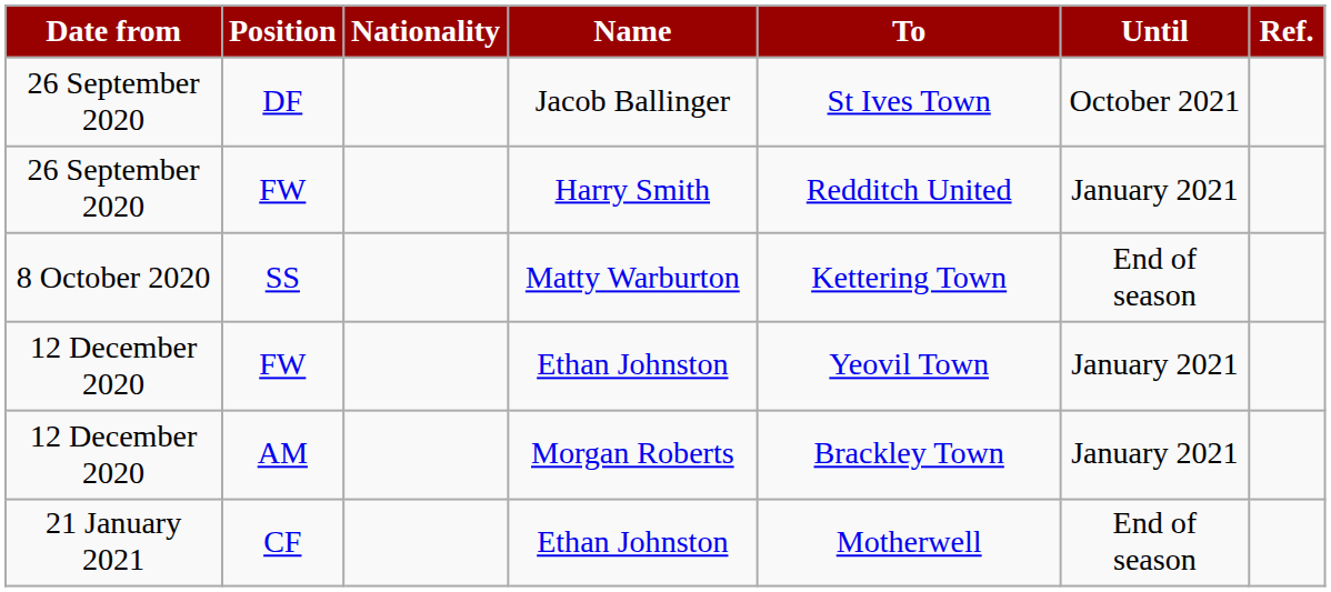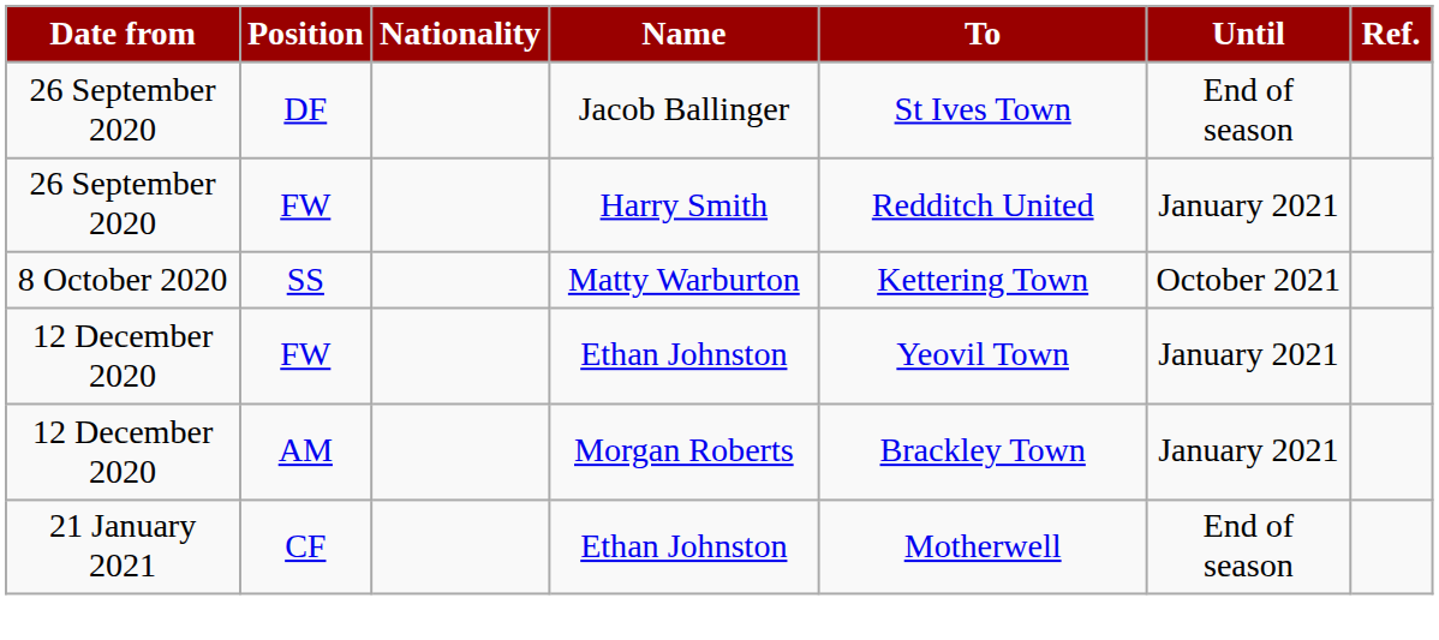 <table class="wikitable"  style="text-align:center; font-size:90%; ">
 <tr>
 <th style="background:#990000; color:white; width:120px;">Date from</th>
 <th style="background:#990000; color:white; width:50px;">Position</th>
 <th style="background:#990000; color:white; width:50px;">Nationality</th>
 <th style="background:#990000; color:white; width:150px;">Name</th>
 <th style="background:#990000; color:white; width:190px;">To</th>
 <th style="background:#990000; color:white; width:110px;">Until</th>
 <th style="background:#990000; color:white; width:30px;">Ref.</th>
 </tr>
 <tr>
 <td>26 September 2020</td>
 <td><a href='#'>DF</a></td>
 <td></td>
 <td>Jacob Ballinger</td>
 <td> <a href='#'>St Ives Town</a></td>
-<td>October 2021</td>
+<td>End of season</td>
 <td></td>
 </tr>
 <tr>
 <td>26 September 2020</td>
 <td><a href='#'>FW</a></td>
 <td></td>
 <td><a href='#'>Harry Smith</a></td>
 <td> <a href='#'>Redditch United</a></td>
 <td>January 2021</td>
 <td></td>
 </tr>
 <tr>
 <td>8 October 2020</td>
 <td><a href='#'>SS</a></td>
 <td></td>
 <td><a href='#'>Matty Warburton</a></td>
 <td> <a href='#'>Kettering Town</a></td>
-<td>End of season</td>
+<td>October 2021</td>
 <td></td>
 </tr>
 <tr>
 <td>12 December 2020</td>
 <td><a href='#'>FW</a></td>
 <td></td>
 <td><a href='#'>Ethan Johnston</a></td>
 <td> <a href='#'>Yeovil Town</a></td>
 <td>January 2021</td>
 <td></td>
 </tr>
 <tr>
 <td>12 December 2020</td>
 <td><a href='#'>AM</a></td>
 <td></td>
 <td><a href='#'>Morgan Roberts</a></td>
 <td> <a href='#'>Brackley Town</a></td>
 <td>January 2021</td>
 <td></td>
 </tr>
 <tr>
 <td>21 January 2021</td>
 <td><a href='#'>CF</a></td>
 <td></td>
 <td><a href='#'>Ethan Johnston</a></td>
 <td> <a href='#'>Motherwell</a></td>
 <td>End of season</td>
 <td></td>
 </tr>
 </table>
